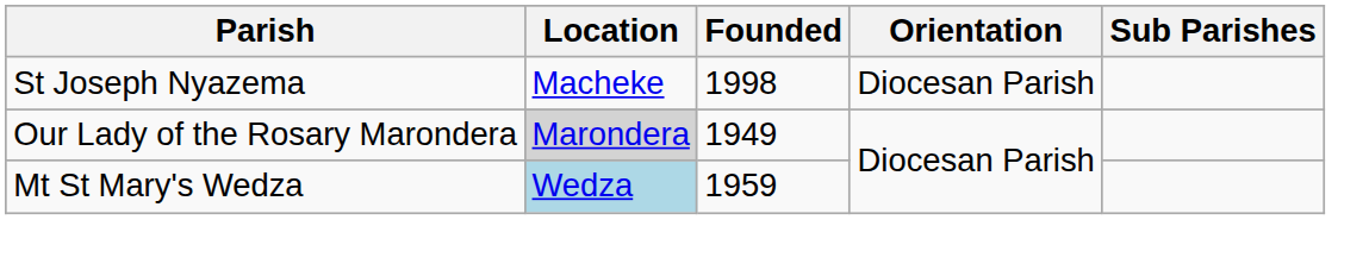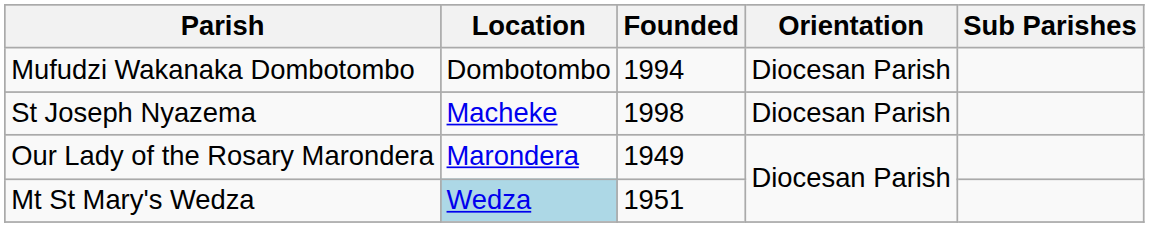 <table class="wikitable sortable">
 <tr>
 <th>Parish</th>
 <th>Location</th>
 <th>Founded</th>
 <th>Orientation</th>
 <th>Sub Parishes</th>
+</tr>
+<tr>
+<td>Mufudzi Wakanaka Dombotombo</td>
+<td>Dombotombo</td>
+<td>1994</td>
+<td>Diocesan Parish</td>
+<td></td>
 </tr>
 <tr>
 <td>St Joseph Nyazema</td>
 <td><a href='#'>Macheke</a></td>
 <td>1998</td>
 <td>Diocesan Parish</td>
 <td></td>
 </tr>
 <tr>
 <td>Our Lady of the Rosary Marondera</td>
-<td style="background: lightgrey;"><a href='#'>Marondera</a></td>
+<td><a href='#'>Marondera</a></td>
 <td>1949</td>
 <td rowspan="2">Diocesan Parish</td>
 <td></td>
 </tr>
 <tr>
 <td>Mt St Mary's Wedza</td>
 <td style="background: lightblue;"><a href='#'>Wedza</a></td>
-<td>1959</td>
+<td>1951</td>
 <td></td>
 </tr>
 </table>
